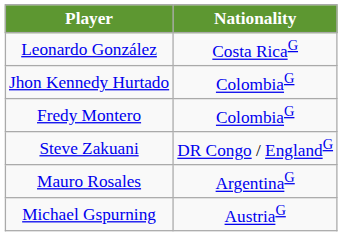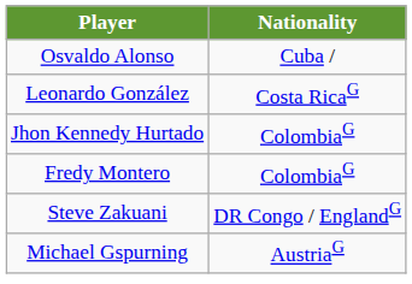 <table class="wikitable" style="text-align:center; margin-left:1em; font-size:85%;">
 <tr>
 <th style="background:#5d9731; color:white; text-align:center;">Player</th>
 <th style="background:#5d9731; color:white; text-align:center;">Nationality</th>
+</tr>
+<tr>
+<td><a href='#'>Osvaldo Alonso</a></td>
+<td> <a href='#'>Cuba</a> / </td>
 </tr>
 <tr>
 <td><a href='#'>Leonardo González</a></td>
 <td> <a href='#'>Costa Rica</a><sup><a href='#'>G</a></sup></td>
 </tr>
 <tr>
 <td><a href='#'>Jhon Kennedy Hurtado</a></td>
 <td> <a href='#'>Colombia</a><sup><a href='#'>G</a></sup></td>
 </tr>
 <tr>
 <td><a href='#'>Fredy Montero</a></td>
 <td> <a href='#'>Colombia</a><sup><a href='#'>G</a></sup></td>
 </tr>
 <tr>
 <td><a href='#'>Steve Zakuani</a></td>
 <td> <a href='#'>DR Congo</a> /  <a href='#'>England</a><sup><a href='#'>G</a></sup></td>
 </tr>
 <tr>
-<td><a href='#'>Mauro Rosales</a></td>
-<td> <a href='#'>Argentina</a><sup><a href='#'>G</a></sup></td>
-</tr>
-<tr>
 <td><a href='#'>Michael Gspurning</a></td>
 <td> <a href='#'>Austria</a><sup><a href='#'>G</a></sup></td>
 </tr>
 </table>
